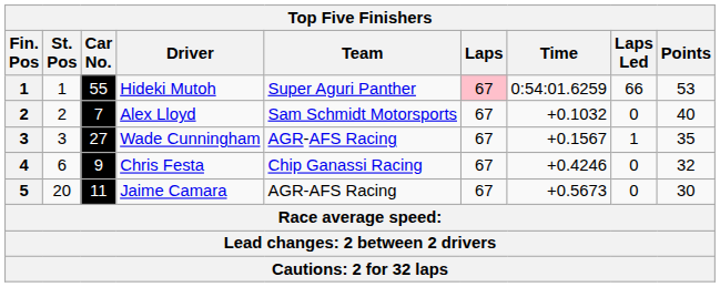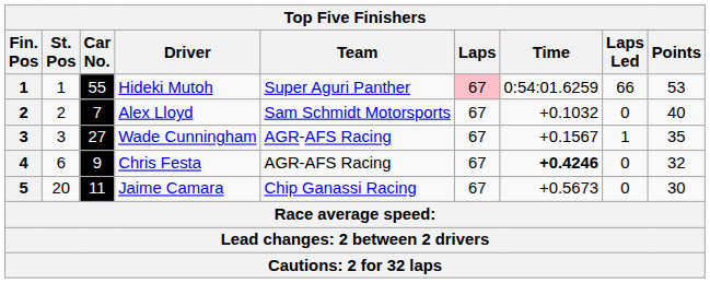 <table class="wikitable" style="font-size:85%;">
 <tr>
 <th colspan=9>Top Five Finishers</th>
 </tr>
 <tr>
 <th>Fin.<br>Pos</th>
 <th>St.<br>Pos</th>
 <th>Car<br>No.</th>
 <th>Driver</th>
 <th>Team</th>
 <th>Laps</th>
 <th>Time</th>
 <th>Laps<br>Led</th>
 <th>Points</th>
 </tr>
 <tr>
 <th>1</th>
 <td align=center>1</td>
 <td style="background:#000000; color:white;" align=center>55</td>
 <td> <a href='#'>Hideki Mutoh</a></td>
 <td><a href='#'>Super Aguri Panther</a></td>
 <td align=center style="background: pink;">67</td>
 <td align=right>0:54:01.6259</td>
 <td align=center>66</td>
 <td align=center>53</td>
 </tr>
 <tr>
 <th>2</th>
 <td align=center>2</td>
 <td style="background:#000000; color:white;" align=center>7</td>
 <td> <a href='#'>Alex Lloyd</a></td>
 <td><a href='#'>Sam Schmidt Motorsports</a></td>
 <td align=center>67</td>
 <td align=right>+0.1032</td>
 <td align=center>0</td>
 <td align=center>40</td>
 </tr>
 <tr>
 <th>3</th>
 <td align=center>3</td>
 <td style="background:#000000; color:white;" align=center>27</td>
 <td> <a href='#'>Wade Cunningham</a></td>
 <td><a href='#'>AGR</a>-<a href='#'>AFS Racing</a></td>
 <td align=center>67</td>
 <td align=right>+0.1567</td>
 <td align=center>1</td>
 <td align=center>35</td>
 </tr>
 <tr>
 <th>4</th>
 <td align=center>6</td>
 <td style="background:#000000; color:white;" align=center>9</td>
 <td> <a href='#'>Chris Festa</a></td>
-<td><a href='#'>Chip Ganassi Racing</a></td>
+<td>AGR-AFS Racing</td>
 <td align=center>67</td>
-<td align=right>+0.4246</td>
+<td align=right><strong>+0.4246</strong></td>
 <td align=center>0</td>
 <td align=center>32</td>
 </tr>
 <tr>
 <th>5</th>
 <td align=center>20</td>
 <td style="background:#000000; color:white;" align=center>11</td>
 <td> <a href='#'>Jaime Camara</a></td>
-<td>AGR-AFS Racing</td>
+<td><a href='#'>Chip Ganassi Racing</a></td>
 <td align=center>67</td>
 <td align=right>+0.5673</td>
 <td align=center>0</td>
 <td align=center>30</td>
 </tr>
 <tr>
 <th colspan=9>Race average speed: </th>
 </tr>
 <tr>
 <th colspan=9>Lead changes: 2 between 2 drivers</th>
 </tr>
 <tr>
 <th colspan=9>Cautions: 2 for 32 laps</th>
 </tr>
 </table>
